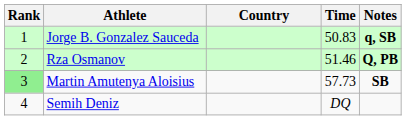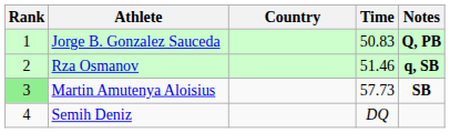 <table class="wikitable sortable" style="text-align:center">
 <tr>
 <th>Rank</th>
 <th style="width:180px">Athlete</th>
 <th style="width:125px">Country</th>
 <th>Time</th>
 <th>Notes</th>
 </tr>
 <tr style="background:#cfc;">
 <td>1</td>
 <td style="text-align:left;"><a href='#'>Jorge B. Gonzalez Sauceda</a></td>
 <td style="text-align:left;"></td>
 <td>50.83</td>
-<td><strong>q, SB</strong></td>
+<td><strong>Q, PB</strong></td>
 </tr>
 <tr style="background:#cfc;">
 <td>2</td>
 <td style="text-align:left;"><a href='#'>Rza Osmanov</a></td>
 <td style="text-align:left;"></td>
 <td>51.46</td>
-<td><strong>Q, PB</strong></td>
+<td><strong>q, SB</strong></td>
 </tr>
 <tr>
 <td style="background: lightgreen;">3</td>
 <td style="text-align:left;"><a href='#'>Martin Amutenya Aloisius</a></td>
 <td style="text-align:left;"></td>
 <td>57.73</td>
 <td><strong>SB</strong></td>
 </tr>
 <tr>
 <td>4</td>
 <td style="text-align:left;"><a href='#'>Semih Deniz</a></td>
 <td style="text-align:left;"></td>
 <td><em>DQ</em></td>
 <td></td>
 </tr>
 </table>
